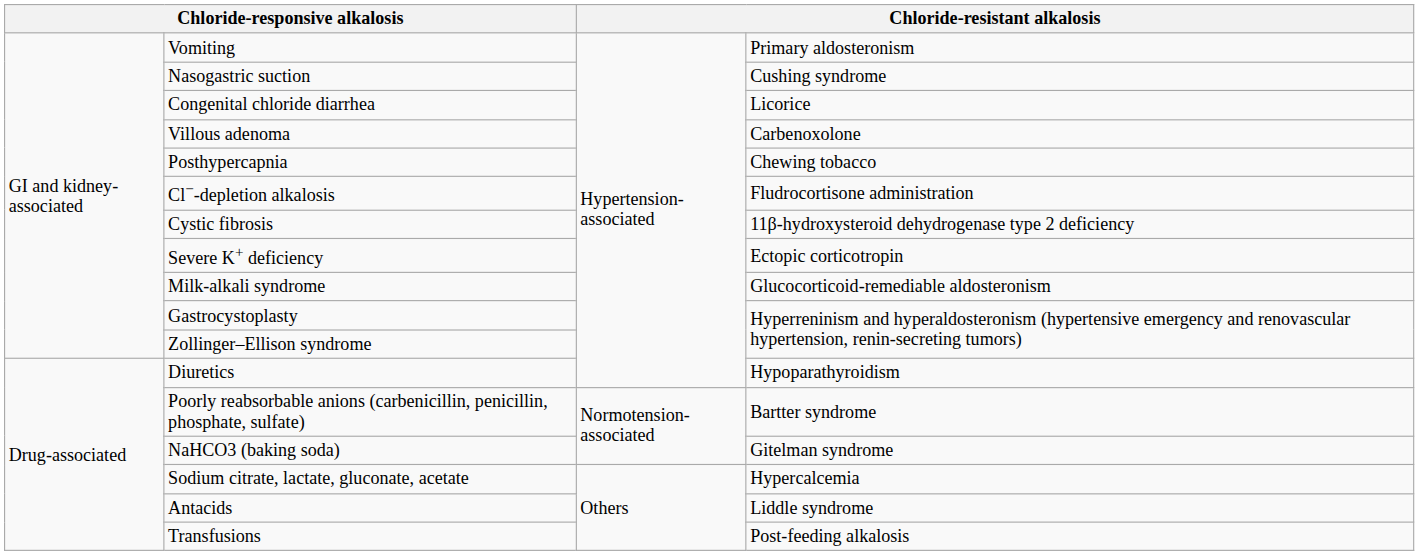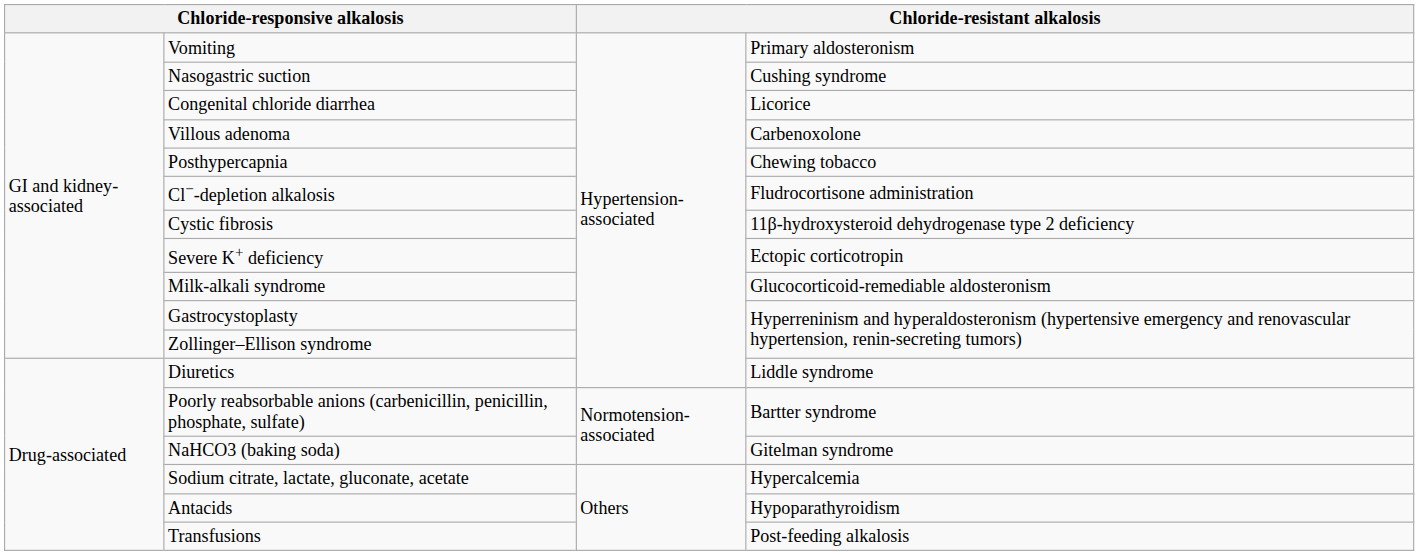 <table class="wikitable">
 <tr>
 <th colspan="2"><strong>Chloride-responsive alkalosis</strong></th>
 <th colspan="2"><strong>Chloride-resistant alkalosis</strong></th>
 </tr>
 <tr>
 <td rowspan="11">GI and kidney-associated</td>
 <td>Vomiting</td>
 <td rowspan="12">Hypertension-associated</td>
 <td>Primary aldosteronism</td>
 </tr>
 <tr>
 <td>Nasogastric suction</td>
 <td>Cushing syndrome</td>
 </tr>
 <tr>
 <td>Congenital chloride diarrhea</td>
 <td>Licorice</td>
 </tr>
 <tr>
 <td>Villous adenoma</td>
 <td>Carbenoxolone</td>
 </tr>
 <tr>
 <td>Posthypercapnia</td>
 <td>Chewing tobacco</td>
 </tr>
 <tr>
 <td>Cl<sup>−</sup>-depletion alkalosis</td>
 <td>Fludrocortisone administration</td>
 </tr>
 <tr>
 <td>Cystic fibrosis</td>
 <td>11β-hydroxysteroid dehydrogenase type 2 deficiency</td>
 </tr>
 <tr>
 <td>Severe K<sup>+</sup> deficiency</td>
 <td>Ectopic corticotropin</td>
 </tr>
 <tr>
 <td>Milk-alkali syndrome</td>
 <td>Glucocorticoid-remediable aldosteronism</td>
 </tr>
 <tr>
 <td>Gastrocystoplasty</td>
 <td rowspan="2">Hyperreninism and hyperaldosteronism (hypertensive emergency and renovascular hypertension, renin-secreting tumors)</td>
 </tr>
 <tr>
 <td>Zollinger–Ellison syndrome</td>
 </tr>
 <tr>
 <td rowspan="6">Drug-associated</td>
 <td>Diuretics</td>
-<td>Hypoparathyroidism</td>
+<td>Liddle syndrome</td>
 </tr>
 <tr>
 <td>Poorly reabsorbable anions (carbenicillin, penicillin, phosphate, sulfate)</td>
 <td rowspan="2">Normotension-associated</td>
 <td>Bartter syndrome</td>
 </tr>
 <tr>
 <td>NaHCO3 (baking soda)</td>
 <td>Gitelman syndrome</td>
 </tr>
 <tr>
 <td>Sodium citrate, lactate, gluconate, acetate</td>
 <td rowspan="3">Others</td>
 <td>Hypercalcemia</td>
 </tr>
 <tr>
 <td>Antacids</td>
-<td>Liddle syndrome</td>
+<td>Hypoparathyroidism</td>
 </tr>
 <tr>
 <td>Transfusions</td>
 <td>Post-feeding alkalosis</td>
 </tr>
 </table>
